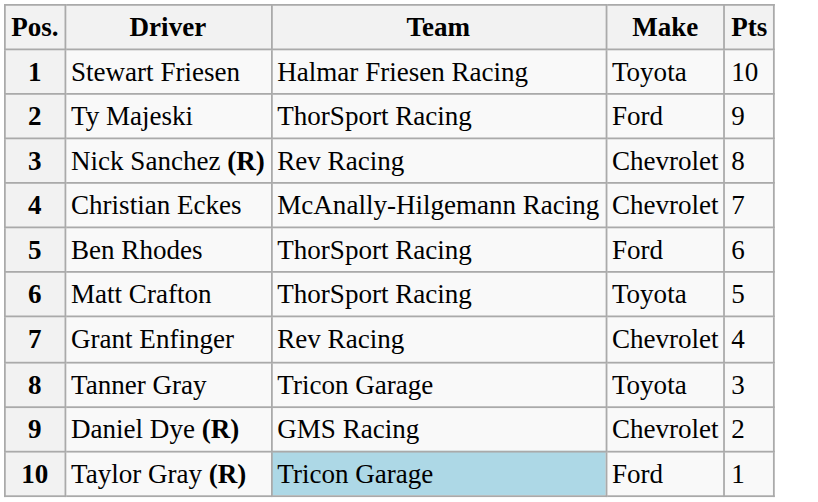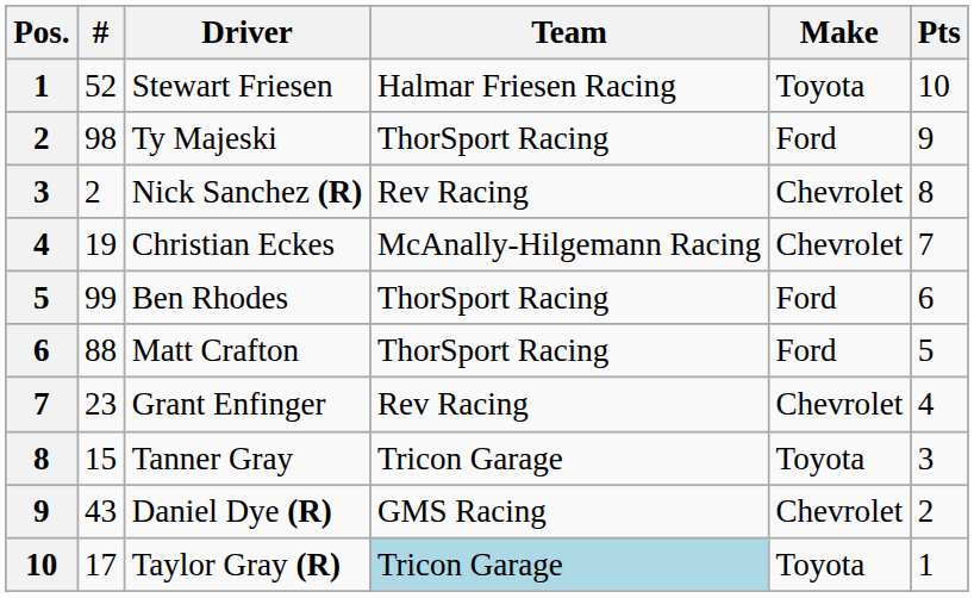 <table class="wikitable" style="font-size:95%">
 <tr>
 <th>Pos.</th>
+<th>#</th>
 <th>Driver</th>
 <th>Team</th>
 <th>Make</th>
 <th>Pts</th>
 </tr>
 <tr>
 <th>1</th>
+<td>52</td>
 <td>Stewart Friesen</td>
 <td>Halmar Friesen Racing</td>
 <td>Toyota</td>
 <td>10</td>
 </tr>
 <tr>
 <th>2</th>
+<td>98</td>
 <td>Ty Majeski</td>
 <td>ThorSport Racing</td>
 <td>Ford</td>
 <td>9</td>
 </tr>
 <tr>
 <th>3</th>
+<td>2</td>
 <td>Nick Sanchez <strong>(R)</strong></td>
 <td>Rev Racing</td>
 <td>Chevrolet</td>
 <td>8</td>
 </tr>
 <tr>
 <th>4</th>
+<td>19</td>
 <td>Christian Eckes</td>
 <td>McAnally-Hilgemann Racing</td>
 <td>Chevrolet</td>
 <td>7</td>
 </tr>
 <tr>
 <th>5</th>
+<td>99</td>
 <td>Ben Rhodes</td>
 <td>ThorSport Racing</td>
 <td>Ford</td>
 <td>6</td>
 </tr>
 <tr>
 <th>6</th>
+<td>88</td>
 <td>Matt Crafton</td>
 <td>ThorSport Racing</td>
-<td>Toyota</td>
+<td>Ford</td>
 <td>5</td>
 </tr>
 <tr>
 <th>7</th>
+<td>23</td>
 <td>Grant Enfinger</td>
 <td>Rev Racing</td>
 <td>Chevrolet</td>
 <td>4</td>
 </tr>
 <tr>
 <th>8</th>
+<td>15</td>
 <td>Tanner Gray</td>
 <td>Tricon Garage</td>
 <td>Toyota</td>
 <td>3</td>
 </tr>
 <tr>
 <th>9</th>
+<td>43</td>
 <td>Daniel Dye <strong>(R)</strong></td>
 <td>GMS Racing</td>
 <td>Chevrolet</td>
 <td>2</td>
 </tr>
 <tr>
 <th>10</th>
+<td>17</td>
 <td>Taylor Gray <strong>(R)</strong></td>
 <td style="background: lightblue;">Tricon Garage</td>
-<td>Ford</td>
+<td>Toyota</td>
 <td>1</td>
 </tr>
 </table>
